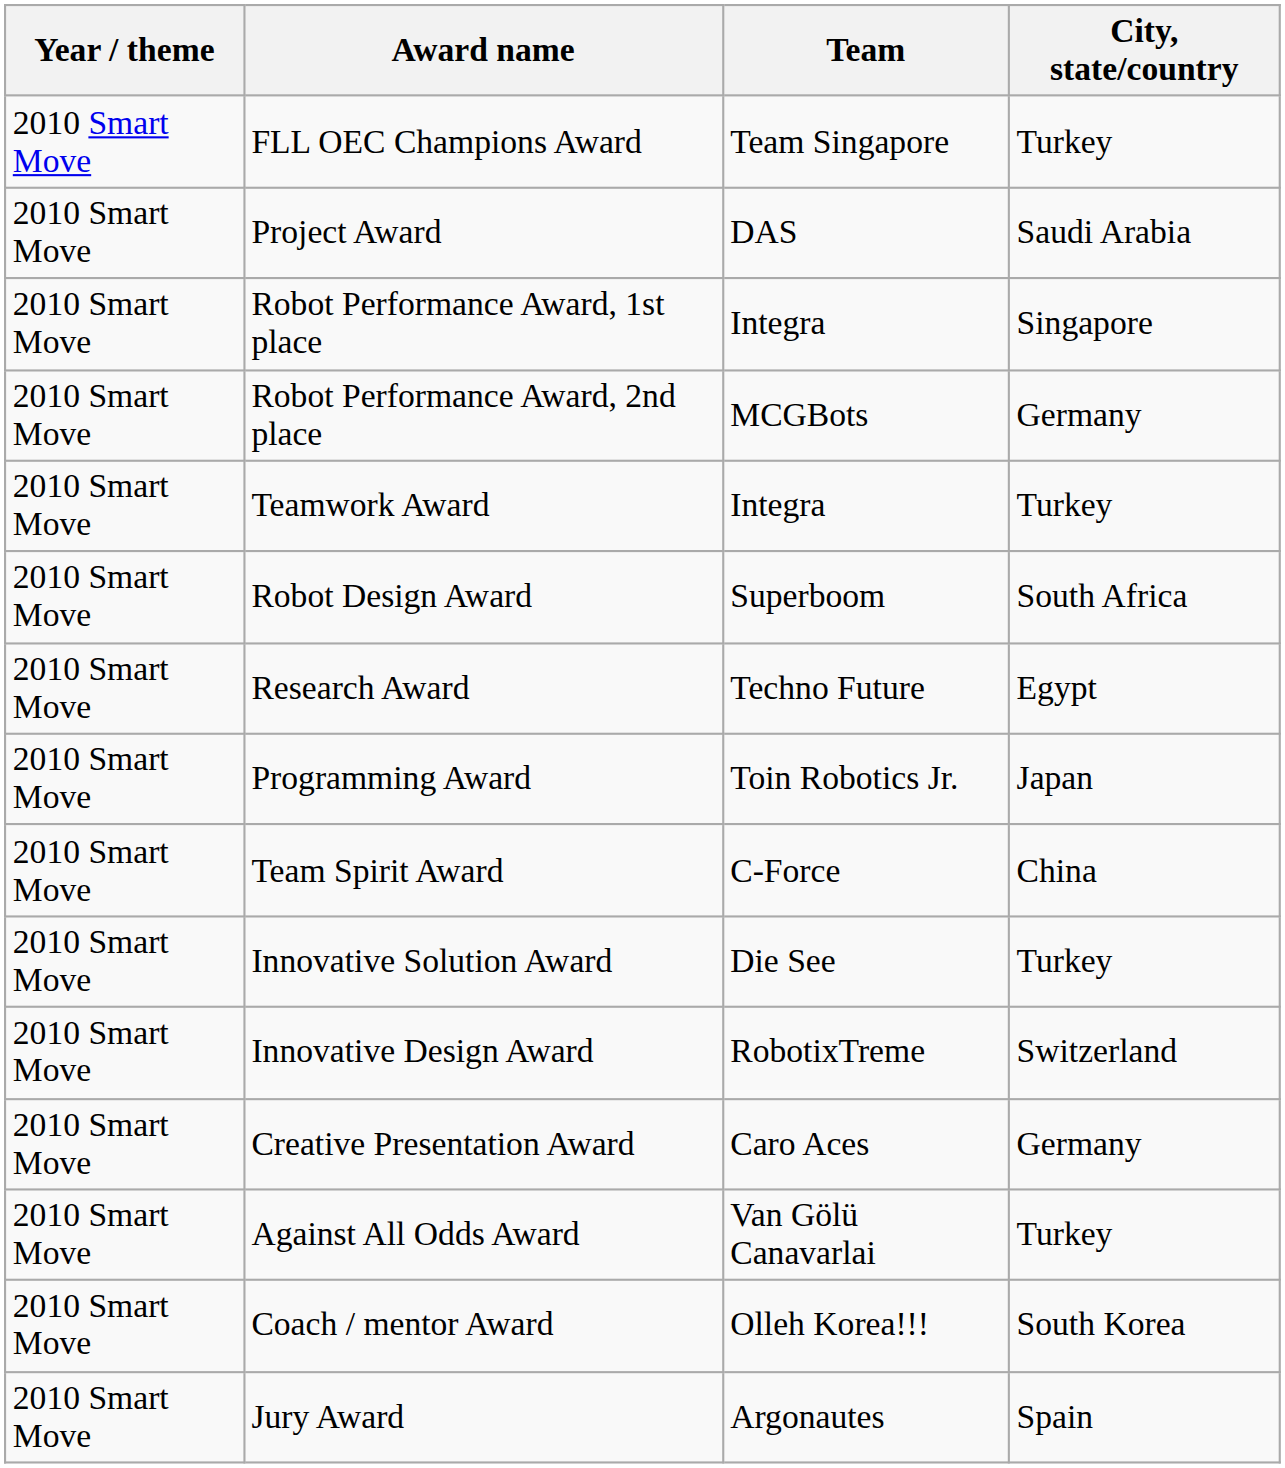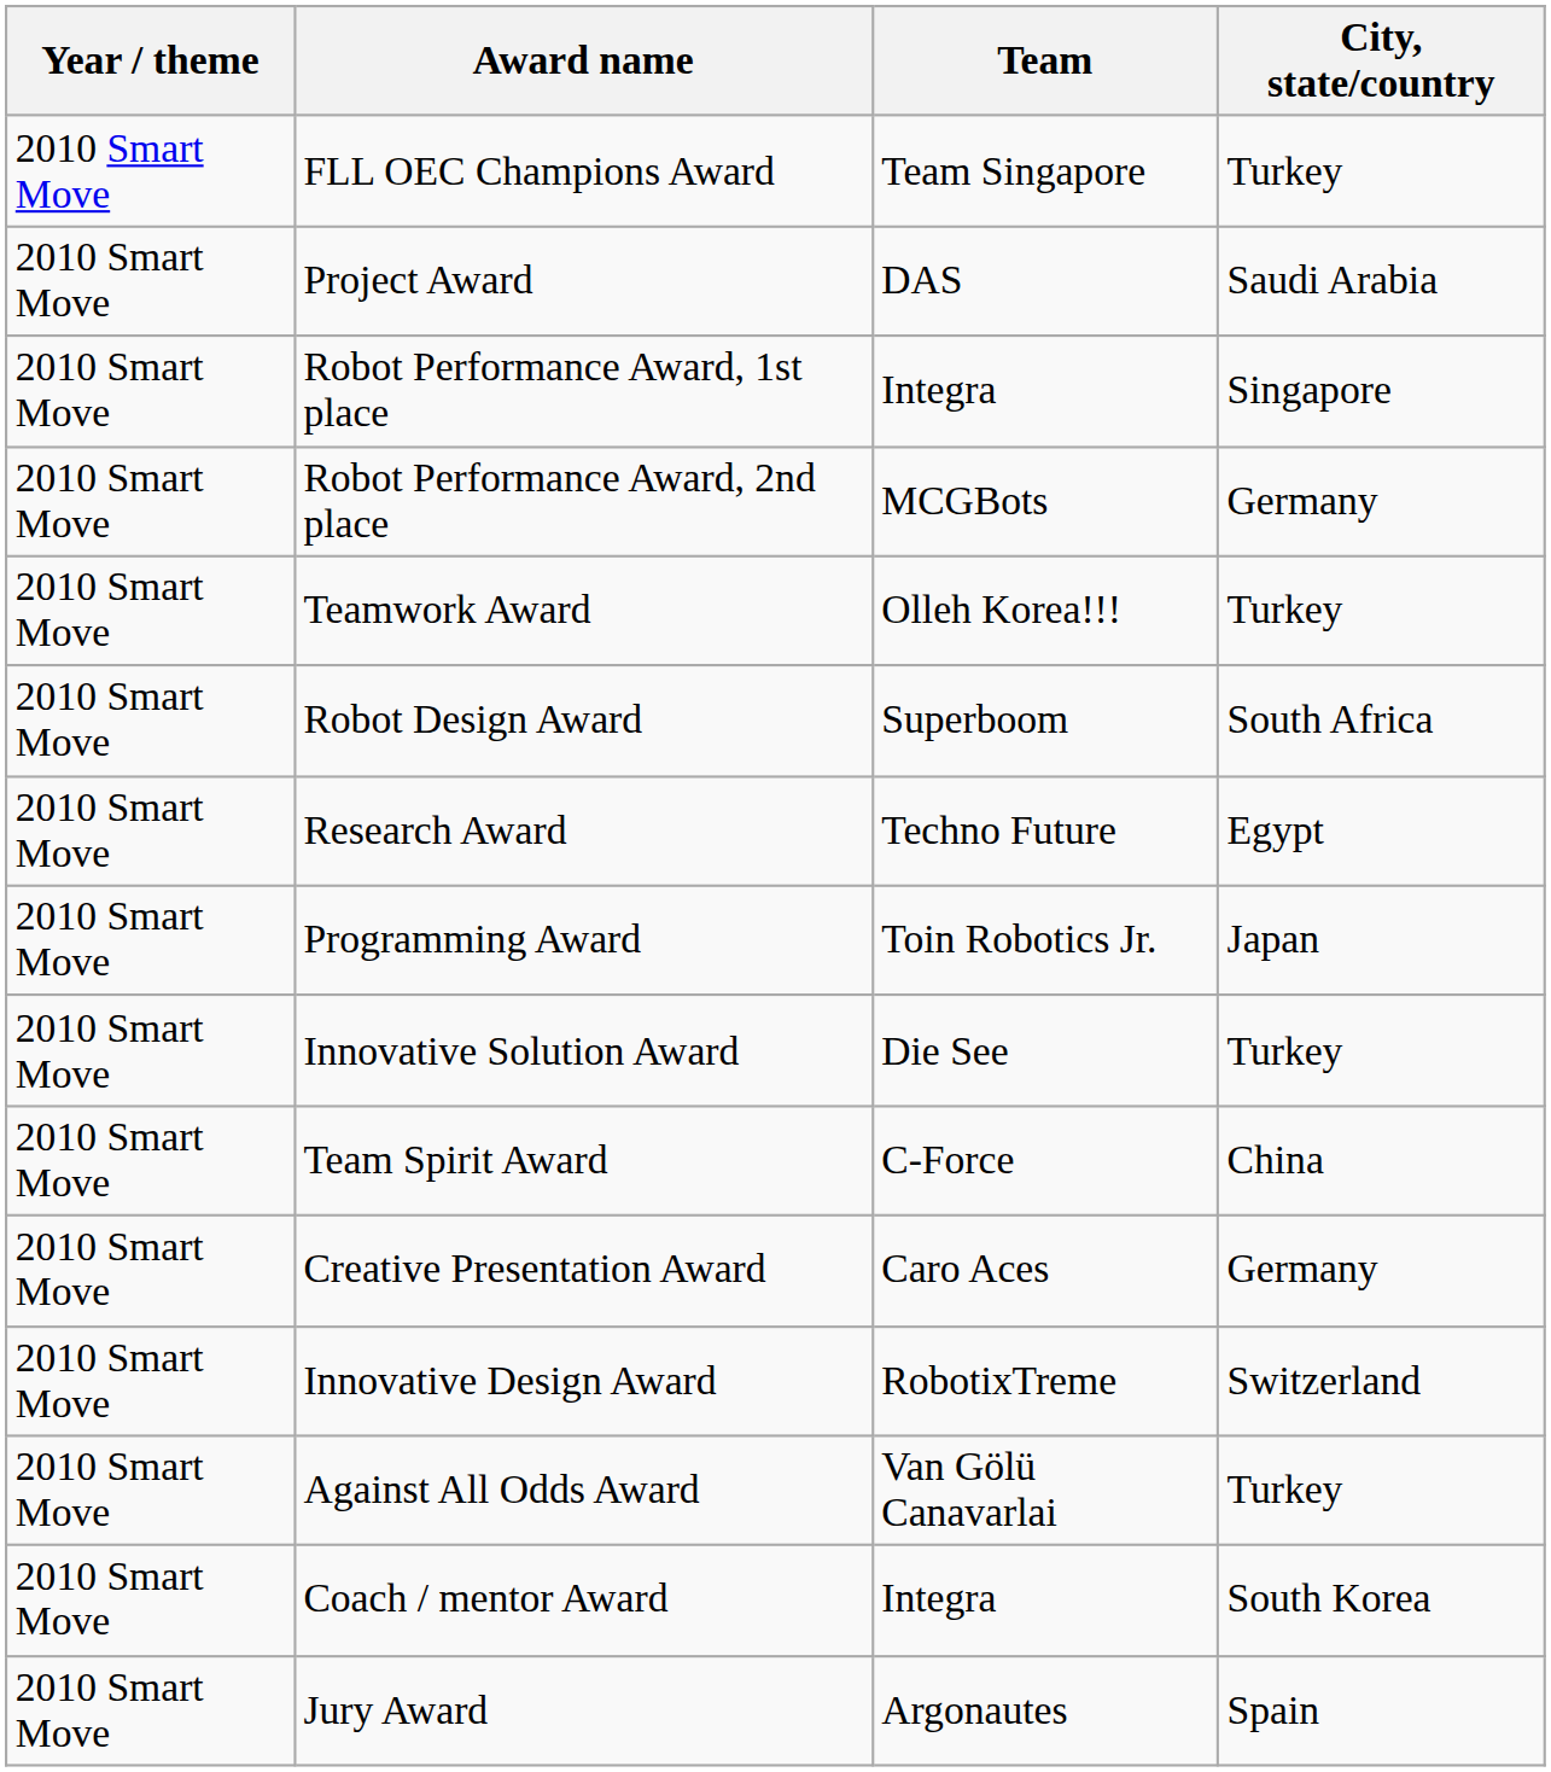 <table class="wikitable">
 <tr>
 <th>Year / theme</th>
 <th>Award name</th>
 <th>Team</th>
 <th>City, state/country</th>
 </tr>
 <tr>
 <td>2010 <a href='#'>Smart Move</a></td>
 <td>FLL OEC Champions Award</td>
 <td>Team Singapore</td>
 <td>Turkey</td>
 </tr>
 <tr>
 <td>2010 Smart Move</td>
 <td>Project Award</td>
 <td>DAS</td>
 <td>Saudi Arabia</td>
 </tr>
 <tr>
 <td>2010 Smart Move</td>
 <td>Robot Performance Award, 1st place</td>
 <td>Integra</td>
 <td>Singapore</td>
 </tr>
 <tr>
 <td>2010 Smart Move</td>
 <td>Robot Performance Award, 2nd place</td>
 <td>MCGBots</td>
 <td>Germany</td>
 </tr>
 <tr>
 <td>2010 Smart Move</td>
 <td>Teamwork Award</td>
-<td>Integra</td>
+<td>Olleh Korea!!!</td>
 <td>Turkey</td>
 </tr>
 <tr>
 <td>2010 Smart Move</td>
 <td>Robot Design Award</td>
 <td>Superboom</td>
 <td>South Africa</td>
 </tr>
 <tr>
 <td>2010 Smart Move</td>
 <td>Research Award</td>
 <td>Techno Future</td>
 <td>Egypt</td>
 </tr>
 <tr>
 <td>2010 Smart Move</td>
 <td>Programming Award</td>
 <td>Toin Robotics Jr.</td>
 <td>Japan</td>
 </tr>
 <tr>
 <td>2010 Smart Move</td>
+<td>Innovative Solution Award</td>
+<td>Die See</td>
+<td>Turkey</td>
+</tr>
+<tr>
+<td>2010 Smart Move</td>
 <td>Team Spirit Award</td>
 <td>C-Force</td>
 <td>China</td>
 </tr>
 <tr>
 <td>2010 Smart Move</td>
-<td>Innovative Solution Award</td>
-<td>Die See</td>
-<td>Turkey</td>
+<td>Creative Presentation Award</td>
+<td>Caro Aces</td>
+<td>Germany</td>
 </tr>
 <tr>
 <td>2010 Smart Move</td>
 <td>Innovative Design Award</td>
 <td>RobotixTreme</td>
 <td>Switzerland</td>
-</tr>
-<tr>
-<td>2010 Smart Move</td>
-<td>Creative Presentation Award</td>
-<td>Caro Aces</td>
-<td>Germany</td>
 </tr>
 <tr>
 <td>2010 Smart Move</td>
 <td>Against All Odds Award</td>
 <td>Van Gölü Canavarlai</td>
 <td>Turkey</td>
 </tr>
 <tr>
 <td>2010 Smart Move</td>
 <td>Coach / mentor Award</td>
-<td>Olleh Korea!!!</td>
+<td>Integra</td>
 <td>South Korea</td>
 </tr>
 <tr>
 <td>2010 Smart Move</td>
 <td>Jury Award</td>
 <td>Argonautes</td>
 <td>Spain</td>
 </tr>
 </table>
